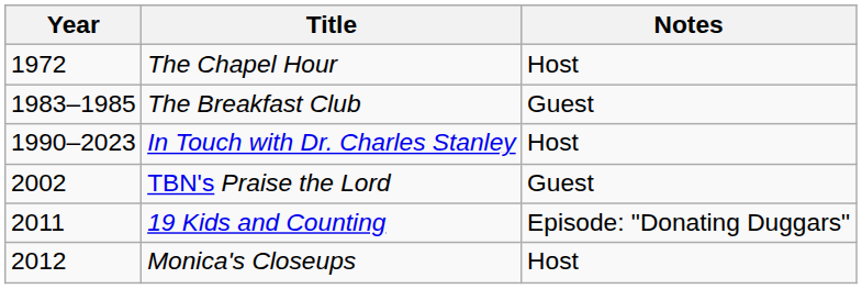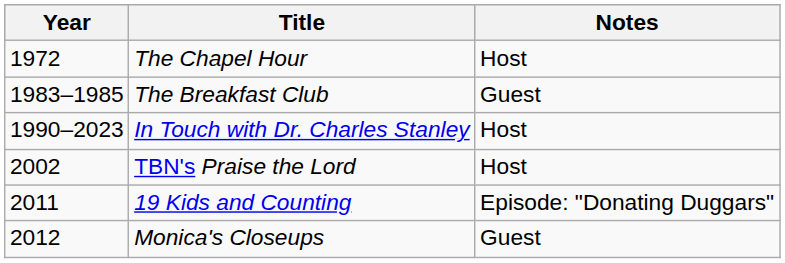 <table class="wikitable">
 <tr style="background:#b0c4de; text-align:center;">
 <th>Year</th>
 <th>Title</th>
 <th>Notes</th>
 </tr>
 <tr>
 <td>1972</td>
 <td><em>The Chapel Hour</em> </td>
 <td>Host</td>
 </tr>
 <tr>
 <td>1983–1985</td>
 <td><em>The Breakfast Club</em></td>
 <td>Guest</td>
 </tr>
 <tr>
 <td>1990–2023</td>
 <td><em><a href='#'>In Touch with Dr. Charles Stanley</a></em></td>
 <td>Host</td>
 </tr>
 <tr>
 <td>2002</td>
 <td><a href='#'>TBN's</a> <em>Praise the Lord</em></td>
-<td>Guest</td>
+<td>Host</td>
 </tr>
 <tr>
 <td>2011</td>
 <td><em><a href='#'>19 Kids and Counting</a></em></td>
 <td>Episode: "Donating Duggars"</td>
 </tr>
 <tr>
 <td>2012</td>
 <td><em>Monica's Closeups</em></td>
-<td>Host</td>
+<td>Guest</td>
 </tr>
 </table>
